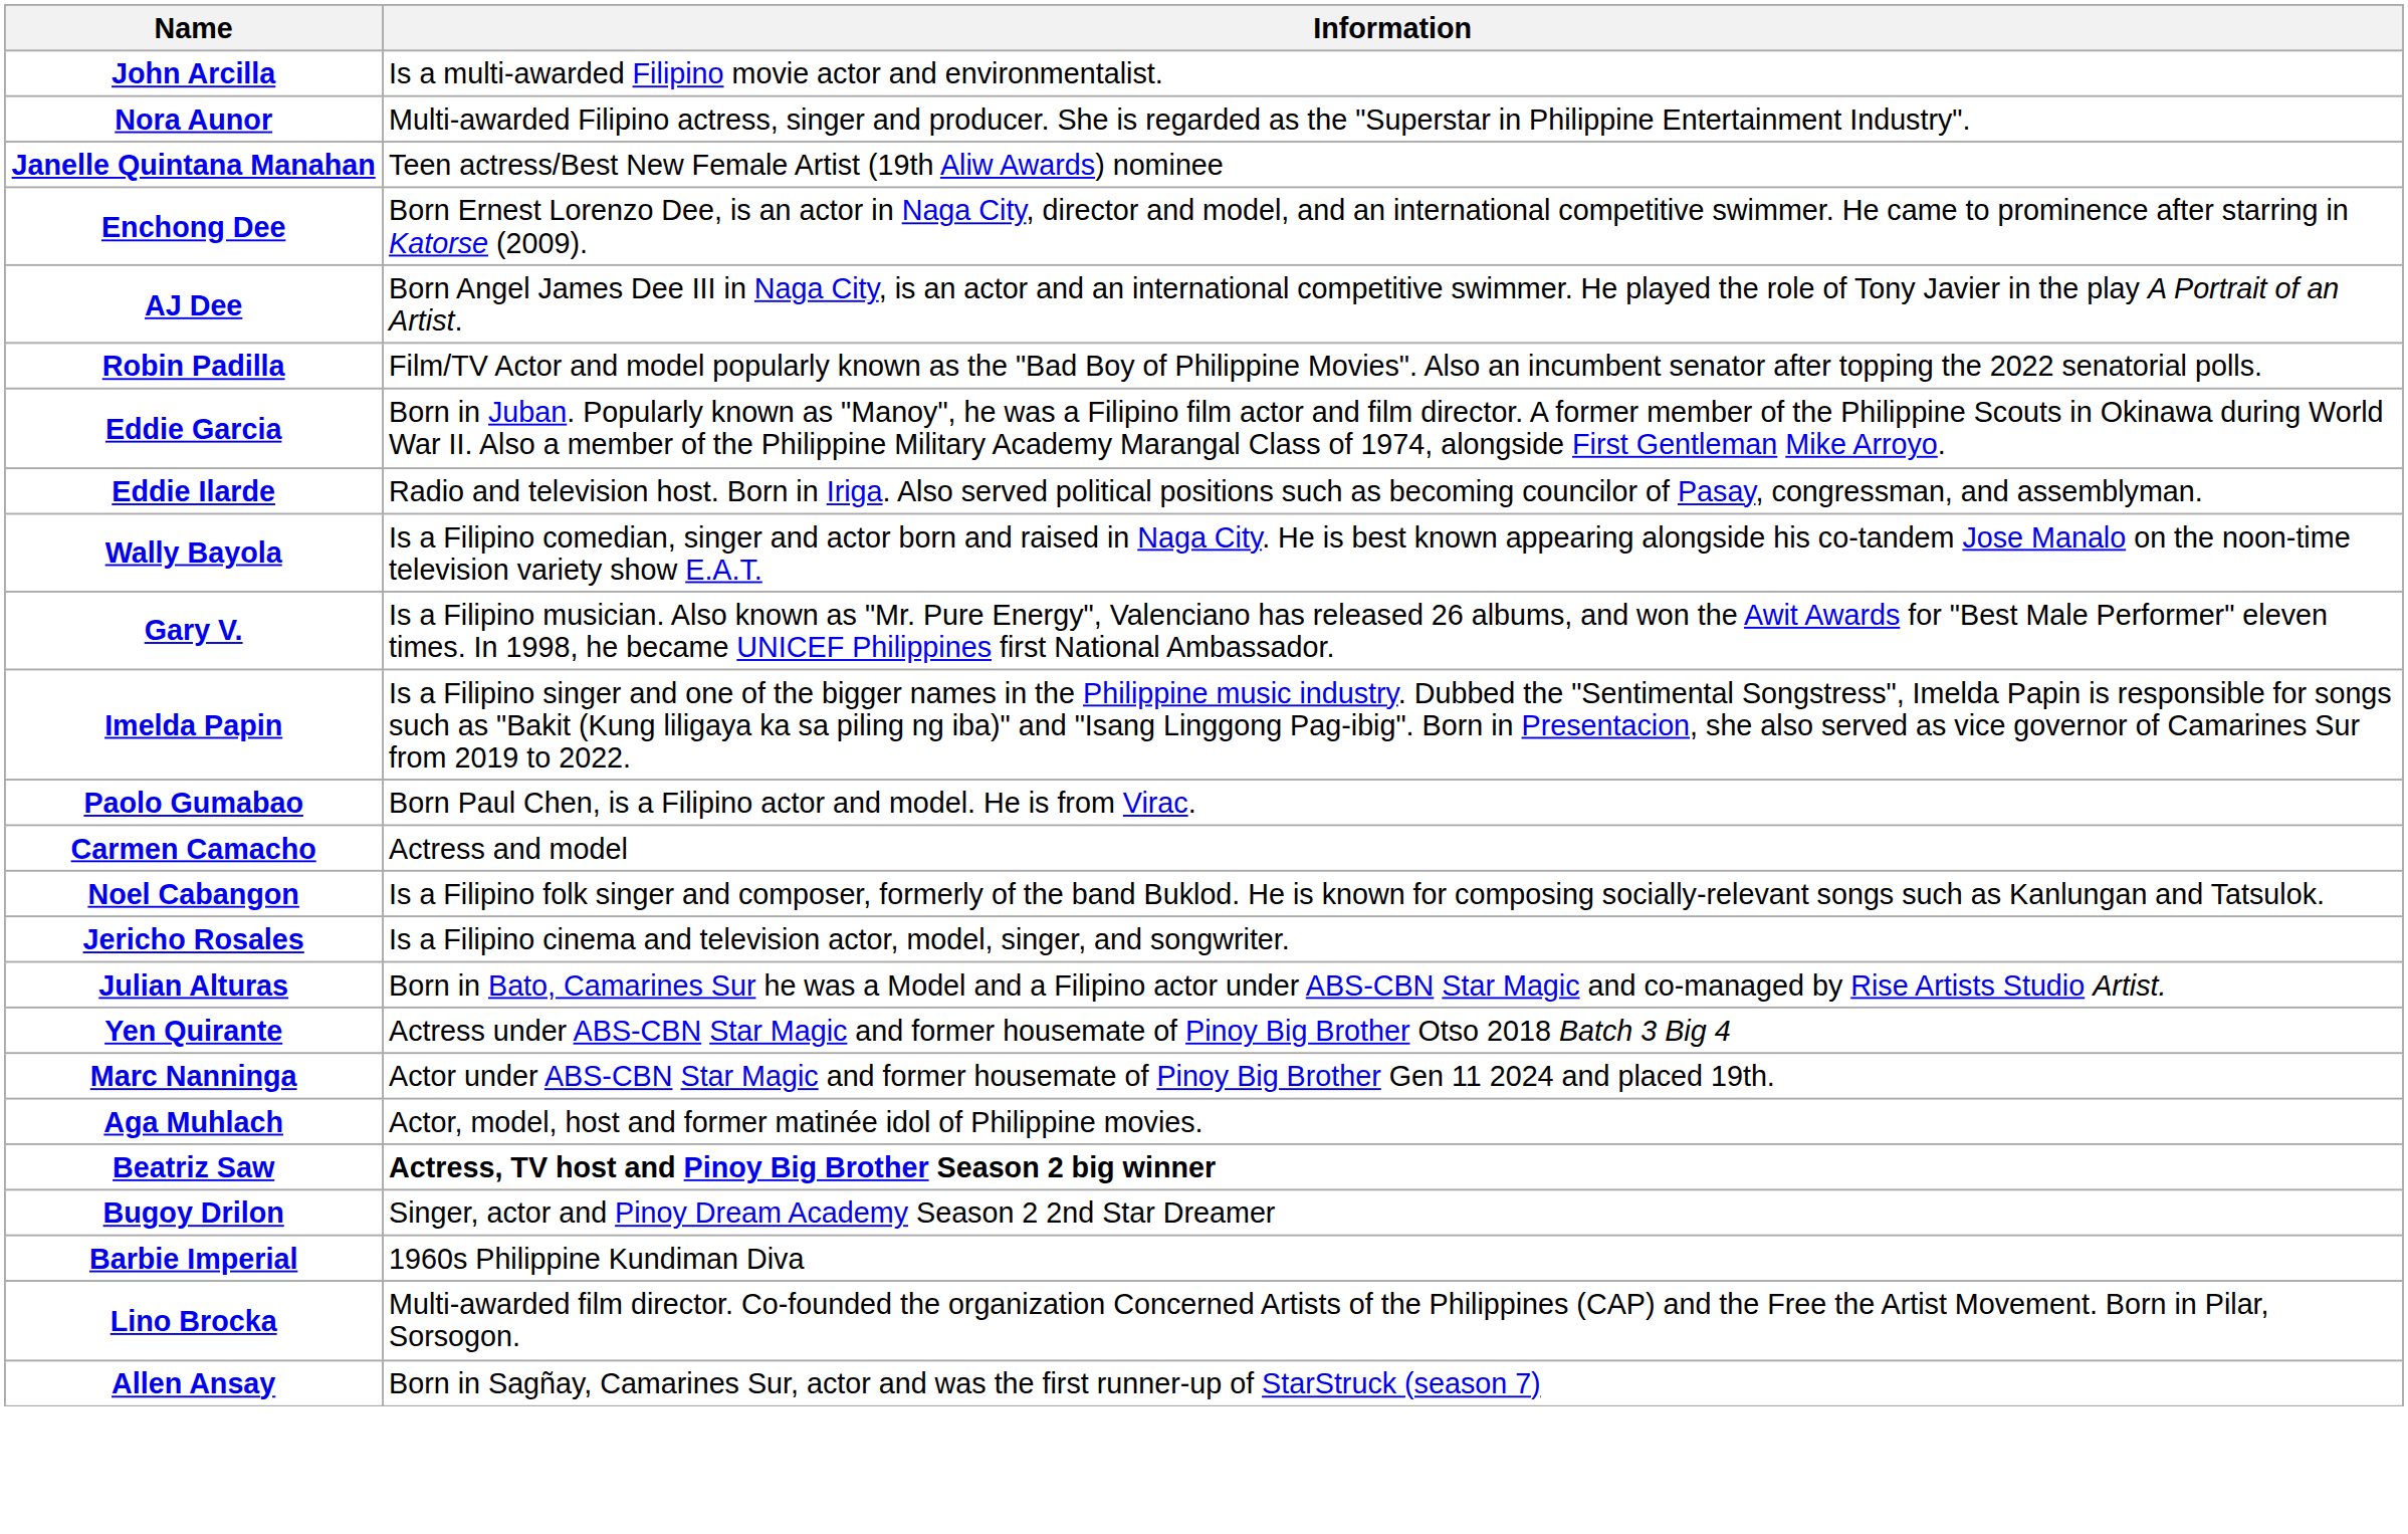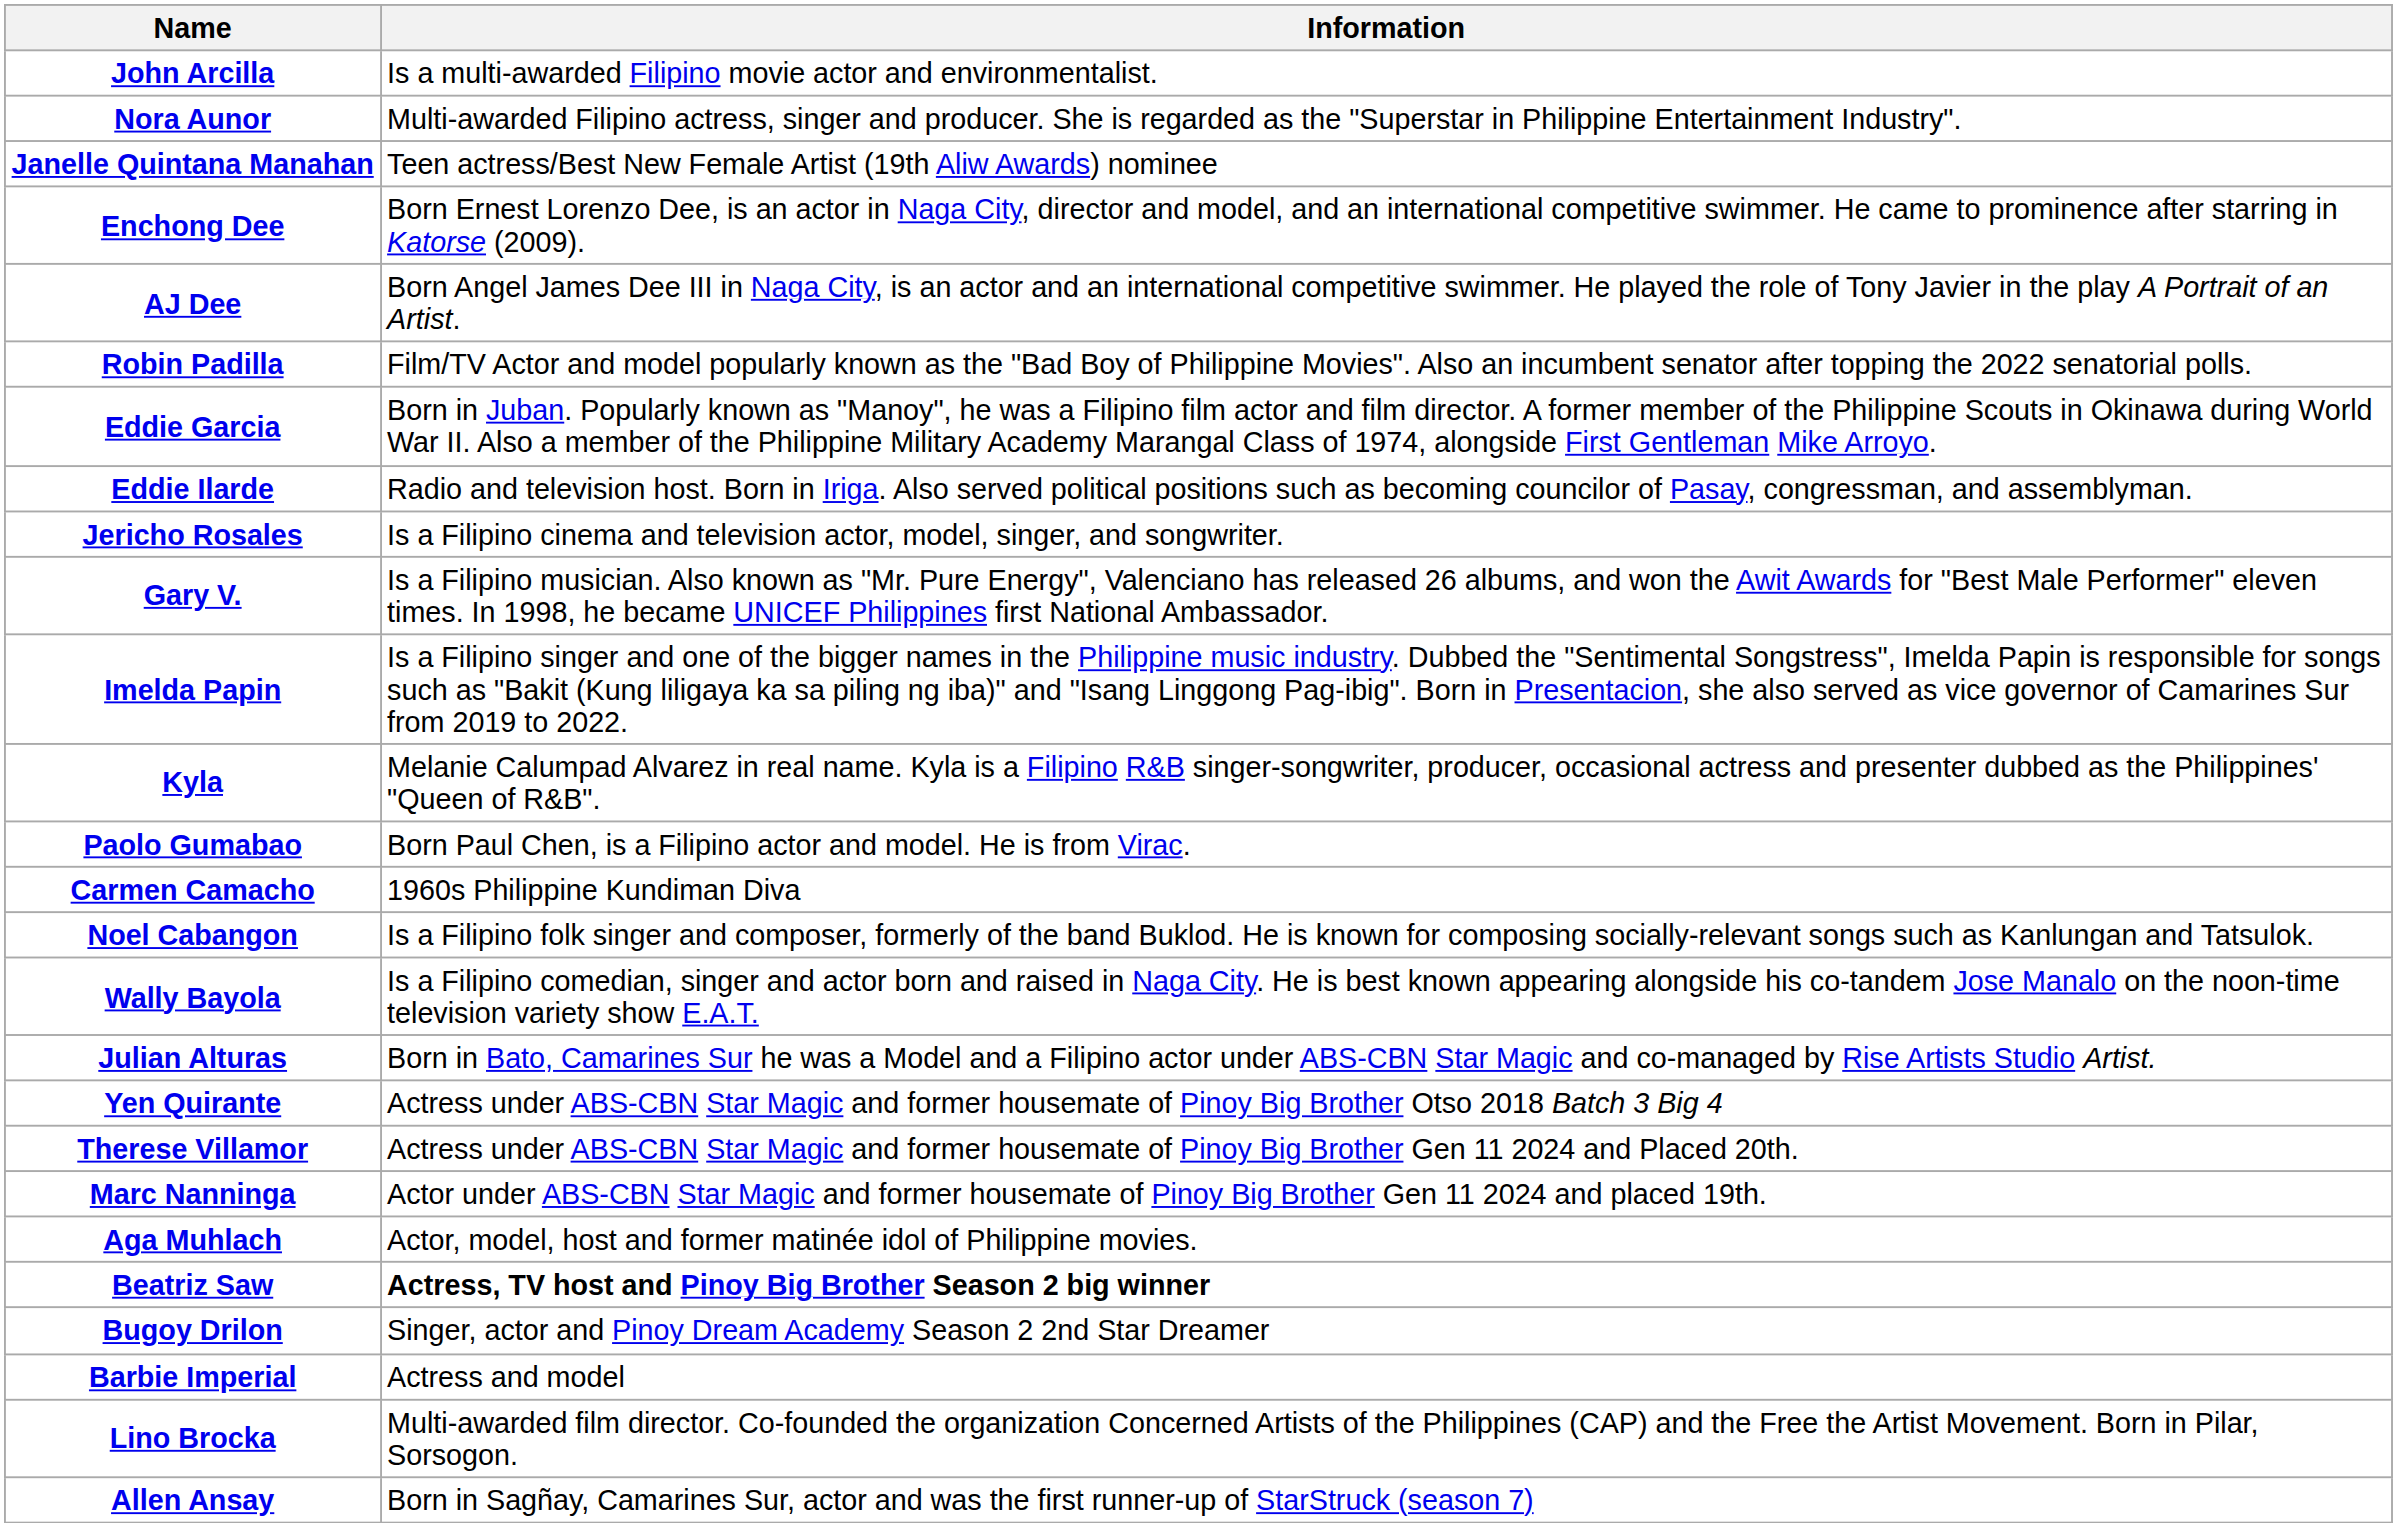 <table class="wikitable collapsible collapsed" style="font-size:95%;background-color:white;width:100%">
 <tr>
 <th scope="col">Name</th>
 <th scope="col">Information</th>
 </tr>
 <tr>
 <th scope="row" style="background-color:initial;white-space:nowrap;"><a href='#'>John Arcilla</a></th>
 <td>Is a multi-awarded <a href='#'>Filipino</a> movie actor and environmentalist.</td>
 </tr>
 <tr>
 <th scope="row" style="background-color:initial;white-space:nowrap;"><a href='#'>Nora Aunor</a></th>
 <td>Multi-awarded Filipino actress, singer and producer. She is regarded as the "Superstar in Philippine Entertainment Industry".</td>
 </tr>
 <tr>
 <th scope="row" style="background-color:initial;white-space:nowrap;"><a href='#'>Janelle Quintana Manahan</a></th>
 <td>Teen actress/Best New Female Artist (19th <a href='#'>Aliw Awards</a>) nominee</td>
 </tr>
 <tr>
 <th scope="row" style="background-color:initial;white-space:nowrap;"><a href='#'>Enchong Dee</a></th>
 <td>Born Ernest Lorenzo Dee, is an actor in <a href='#'>Naga City</a>, director and model, and an international competitive swimmer. He came to prominence after starring in <em><a href='#'>Katorse</a></em> (2009).</td>
 </tr>
 <tr>
 <th scope="row" style="background-color:initial;white-space:nowrap;"><a href='#'>AJ Dee</a></th>
 <td>Born Angel James Dee III in <a href='#'>Naga City</a>, is an actor and an international competitive swimmer. He played the role of Tony Javier in the play <em>A Portrait of an Artist</em>.</td>
 </tr>
 <tr>
 <th scope="row" style="background-color:initial;white-space:nowrap;"><a href='#'>Robin Padilla</a></th>
 <td>Film/TV Actor and model popularly known as the "Bad Boy of Philippine Movies". Also an incumbent senator after topping the 2022 senatorial polls.</td>
 </tr>
 <tr>
 <th scope="row" style="background-color:initial;white-space:nowrap;"><a href='#'>Eddie Garcia</a></th>
 <td>Born in <a href='#'>Juban</a>. Popularly known as "Manoy", he was a Filipino film actor and film director. A former member of the Philippine Scouts in Okinawa during World War II. Also a member of the Philippine Military Academy Marangal Class of 1974, alongside <a href='#'>First Gentleman</a> <a href='#'>Mike Arroyo</a>.</td>
 </tr>
 <tr>
 <th scope="row" style="background-color:initial;white-space:nowrap;"><a href='#'>Eddie Ilarde</a></th>
 <td>Radio and television host. Born in <a href='#'>Iriga</a>. Also served political positions such as becoming councilor of <a href='#'>Pasay</a>, congressman, and assemblyman.</td>
 </tr>
 <tr>
-<th scope="row" style="background-color:initial;white-space:nowrap;"><a href='#'>Wally Bayola</a></th>
-<td>Is a Filipino comedian, singer and actor born and raised in <a href='#'>Naga City</a>. He is best known appearing alongside his co-tandem <a href='#'>Jose Manalo</a> on the noon-time television variety show <a href='#'>E.A.T.</a></td>
+<th scope="row" style="background-color:initial;white-space:nowrap;"><a href='#'>Jericho Rosales</a></th>
+<td>Is a Filipino cinema and television actor, model, singer, and songwriter.</td>
 </tr>
 <tr>
 <th scope="row" style="background-color:initial;white-space:nowrap;"><a href='#'>Gary V.</a></th>
 <td>Is a Filipino musician. Also known as "Mr. Pure Energy", Valenciano has released 26 albums, and won the <a href='#'>Awit Awards</a> for "Best Male Performer" eleven times. In 1998, he became <a href='#'>UNICEF Philippines</a> first National Ambassador.</td>
 </tr>
 <tr>
 <th scope="row" style="background-color:initial;white-space:nowrap;"><a href='#'>Imelda Papin</a></th>
 <td>Is a Filipino singer and one of the bigger names in the <a href='#'>Philippine music industry</a>. Dubbed the "Sentimental Songstress", Imelda Papin is responsible for songs such as "Bakit (Kung liligaya ka sa piling ng iba)" and "Isang Linggong Pag-ibig". Born in <a href='#'>Presentacion</a>, she also served as vice governor of Camarines Sur from 2019 to 2022.</td>
 </tr>
 <tr>
+<th scope="row" style="background-color:initial;white-space:nowrap;"><a href='#'>Kyla</a></th>
+<td>Melanie Calumpad Alvarez in real name. Kyla is a <a href='#'>Filipino</a> <a href='#'>R&B</a> singer-songwriter, producer, occasional actress and presenter dubbed as the Philippines' "Queen of R&B".</td>
+</tr>
+<tr>
 <th scope="row" style="background-color:initial;white-space:nowrap;"><a href='#'>Paolo Gumabao</a></th>
 <td>Born Paul Chen, is a Filipino actor and model. He is from <a href='#'>Virac</a>.</td>
 </tr>
 <tr>
 <th scope="row" style="background-color:initial;white-space:nowrap;"><a href='#'>Carmen Camacho</a></th>
-<td>Actress and model</td>
+<td>1960s Philippine Kundiman Diva</td>
 </tr>
 <tr>
 <th scope="row" style="background-color:initial;white-space:nowrap;"><a href='#'>Noel Cabangon</a></th>
 <td>Is a Filipino folk singer and composer, formerly of the band Buklod. He is known for composing socially-relevant songs such as Kanlungan and Tatsulok.</td>
 </tr>
 <tr>
-<th scope="row" style="background-color:initial;white-space:nowrap;"><a href='#'>Jericho Rosales</a></th>
-<td>Is a Filipino cinema and television actor, model, singer, and songwriter.</td>
+<th scope="row" style="background-color:initial;white-space:nowrap;"><a href='#'>Wally Bayola</a></th>
+<td>Is a Filipino comedian, singer and actor born and raised in <a href='#'>Naga City</a>. He is best known appearing alongside his co-tandem <a href='#'>Jose Manalo</a> on the noon-time television variety show <a href='#'>E.A.T.</a></td>
 </tr>
 <tr>
 <th scope="row" style="background-color:initial;white-space:nowrap;"><a href='#'>Julian Alturas</a></th>
 <td>Born in <a href='#'>Bato, Camarines Sur</a> he was a Model and a Filipino actor under <a href='#'>ABS-CBN</a> <a href='#'>Star Magic</a> and co-managed by <a href='#'>Rise Artists Studio</a> <em>Artist.</em></td>
 </tr>
 <tr>
 <th scope="row" style="background-color:initial;white-space:nowrap;"><a href='#'>Yen Quirante</a></th>
 <td>Actress under <a href='#'>ABS-CBN</a> <a href='#'>Star Magic</a> and former housemate of <a href='#'>Pinoy Big Brother</a> Otso 2018 <em>Batch 3 Big 4</em></td>
+</tr>
+<tr>
+<th scope="row" style="background-color:initial;white-space:nowrap;"><a href='#'>Therese Villamor</a></th>
+<td>Actress under <a href='#'>ABS-CBN</a> <a href='#'>Star Magic</a> and former housemate of <a href='#'>Pinoy Big Brother</a> Gen 11 2024 and Placed 20th.</td>
 </tr>
 <tr>
 <th scope="row" style="background-color:initial;white-space:nowrap;"><a href='#'>Marc Nanninga</a></th>
 <td>Actor under <a href='#'>ABS-CBN</a> <a href='#'>Star Magic</a> and former housemate of <a href='#'>Pinoy Big Brother</a> Gen 11 2024 and placed 19th.</td>
 </tr>
 <tr>
 <th scope="row" style="background-color:initial;white-space:nowrap;"><a href='#'>Aga Muhlach</a></th>
 <td>Actor, model, host and former matinée idol of Philippine movies.</td>
 </tr>
 <tr>
 <th scope="row" style="background-color:initial;white-space:nowrap;"><a href='#'>Beatriz Saw</a></th>
 <td><strong>Actress, TV host and <a href='#'>Pinoy Big Brother</a> Season 2 big winner</strong></td>
 </tr>
 <tr>
 <th scope="row" style="background-color:initial;white-space:nowrap;"><a href='#'>Bugoy Drilon</a></th>
 <td>Singer, actor and <a href='#'>Pinoy Dream Academy</a> Season 2 2nd Star Dreamer</td>
 </tr>
 <tr>
 <th scope="row" style="background-color:initial;white-space:nowrap;"><a href='#'>Barbie Imperial</a></th>
-<td>1960s Philippine Kundiman Diva</td>
+<td>Actress and model</td>
 </tr>
 <tr>
 <th scope="row" style="background-color:initial;white-space:nowrap;"><a href='#'>Lino Brocka</a></th>
 <td>Multi-awarded film director. Co-founded the organization Concerned Artists of the Philippines (CAP) and the Free the Artist Movement. Born in Pilar, Sorsogon.</td>
 </tr>
 <tr>
 <th scope="row" style="background-color:initial;white-space:nowrap;"><a href='#'>Allen Ansay</a></th>
 <td>Born in Sagñay, Camarines Sur, actor and was the first runner-up of <a href='#'>StarStruck (season 7)</a></td>
 </tr>
 </table>
